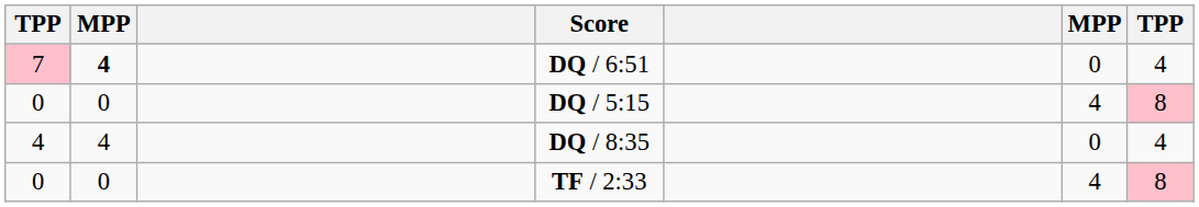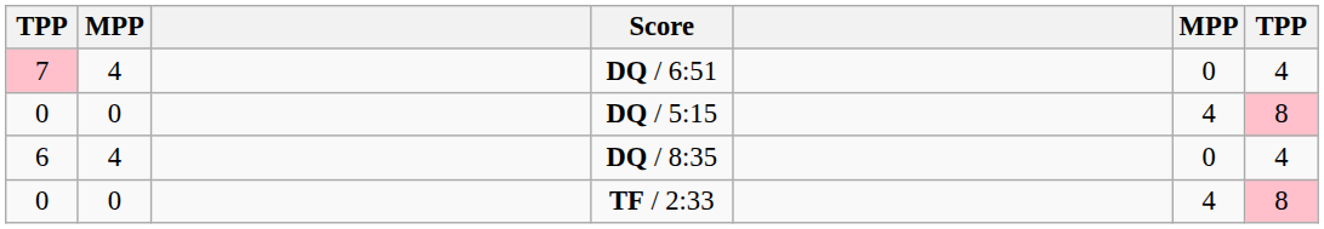 <table class="wikitable" style="text-align: center;" |>
 <tr>
 <th width="35">TPP</th>
 <th width="35">MPP</th>
 <th width="250"></th>
 <th width="75">Score</th>
 <th width="250"></th>
 <th width="35">MPP</th>
 <th width="35">TPP</th>
 </tr>
 <tr>
 <td bgcolor=pink>7</td>
-<td><strong>4</strong></td>
+<td>4</td>
 <td style="text-align:left;"></td>
 <td><strong>DQ</strong> / 6:51</td>
 <td style="text-align:left;"><strong></strong></td>
 <td>0</td>
 <td>4</td>
 </tr>
 <tr>
 <td>0</td>
 <td>0</td>
 <td style="text-align:left;"><strong></strong></td>
 <td><strong>DQ</strong> / 5:15</td>
 <td style="text-align:left;"></td>
 <td>4</td>
 <td bgcolor=pink>8</td>
 </tr>
 <tr>
-<td>4</td>
+<td>6</td>
 <td>4</td>
 <td style="text-align:left;"></td>
 <td><strong>DQ</strong> / 8:35</td>
 <td style="text-align:left;"><strong></strong></td>
 <td>0</td>
 <td>4</td>
 </tr>
 <tr>
 <td>0</td>
 <td>0</td>
 <td style="text-align:left;"><strong></strong></td>
 <td><strong>TF</strong> / 2:33</td>
 <td style="text-align:left;"></td>
 <td>4</td>
 <td bgcolor=pink>8</td>
 </tr>
 </table>
